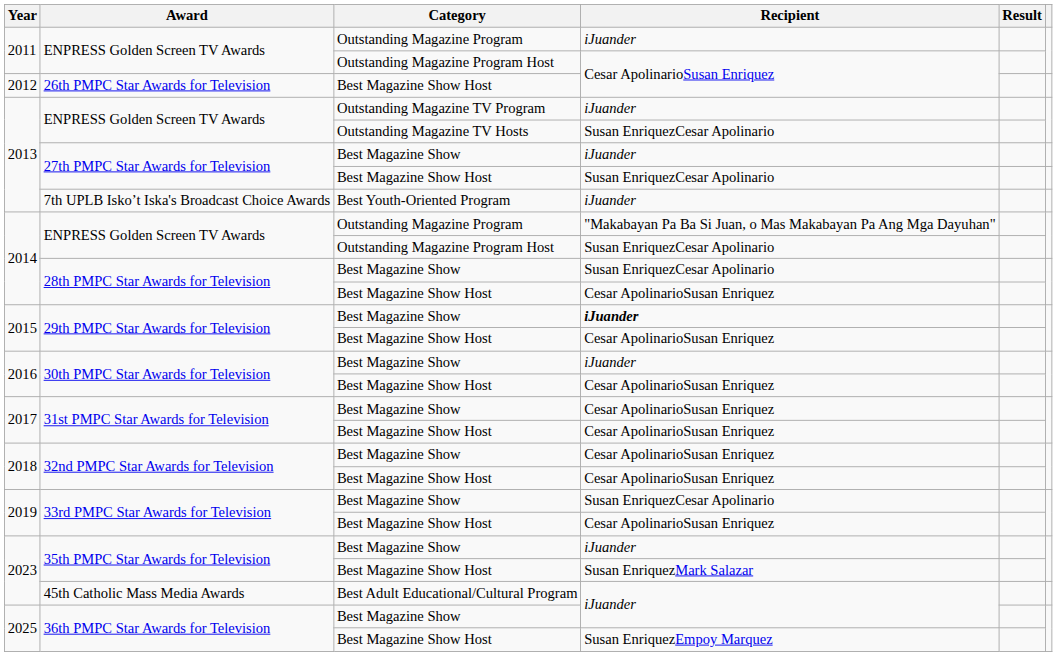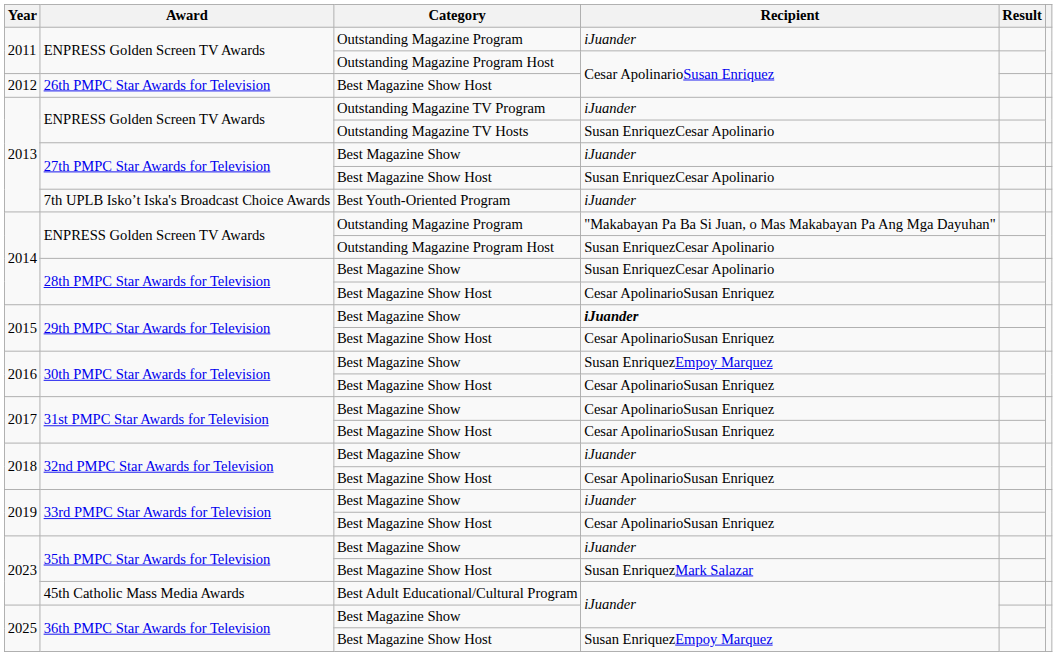 <table class=wikitable>
 <tr>
 <th>Year</th>
 <th>Award</th>
 <th>Category</th>
 <th>Recipient</th>
 <th>Result</th>
 <th></th>
 </tr>
 <tr>
 <td rowspan=2>2011</td>
 <td rowspan=2>ENPRESS Golden Screen TV Awards</td>
 <td>Outstanding Magazine Program</td>
 <td><em>iJuander</em></td>
 <td></td>
 <td rowspan=2></td>
 </tr>
 <tr>
 <td>Outstanding Magazine Program Host</td>
 <td rowspan=2>Cesar Apolinario<a href='#'>Susan Enriquez</a></td>
 <td></td>
 </tr>
 <tr>
 <td>2012</td>
 <td><a href='#'>26th PMPC Star Awards for Television</a></td>
 <td>Best Magazine Show Host</td>
 <td></td>
 <td></td>
 </tr>
 <tr>
 <td rowspan=5>2013</td>
 <td rowspan=2>ENPRESS Golden Screen TV Awards</td>
 <td>Outstanding Magazine TV Program</td>
 <td><em>iJuander</em></td>
 <td></td>
 <td rowspan=2></td>
 </tr>
 <tr>
 <td>Outstanding Magazine TV Hosts</td>
 <td>Susan EnriquezCesar Apolinario</td>
 <td></td>
 </tr>
 <tr>
 <td rowspan=2><a href='#'>27th PMPC Star Awards for Television</a></td>
 <td>Best Magazine Show</td>
 <td><em>iJuander</em></td>
 <td></td>
 <td></td>
 </tr>
 <tr>
 <td>Best Magazine Show Host</td>
 <td>Susan EnriquezCesar Apolinario</td>
 <td></td>
 <td></td>
 </tr>
 <tr>
 <td>7th UPLB Isko’t Iska's Broadcast Choice Awards</td>
 <td>Best Youth-Oriented Program</td>
 <td><em>iJuander</em></td>
 <td></td>
 <td></td>
 </tr>
 <tr>
 <td rowspan=4>2014</td>
 <td rowspan=2>ENPRESS Golden Screen TV Awards</td>
 <td>Outstanding Magazine Program</td>
 <td>"Makabayan Pa Ba Si Juan, o Mas Makabayan Pa Ang Mga Dayuhan"</td>
 <td></td>
 <td rowspan=2></td>
 </tr>
 <tr>
 <td>Outstanding Magazine Program Host</td>
 <td>Susan EnriquezCesar Apolinario</td>
 <td></td>
 </tr>
 <tr>
 <td rowspan=2><a href='#'>28th PMPC Star Awards for Television</a></td>
 <td>Best Magazine Show</td>
 <td>Susan EnriquezCesar Apolinario</td>
 <td></td>
 <td rowspan=2></td>
 </tr>
 <tr>
 <td>Best Magazine Show Host</td>
 <td>Cesar ApolinarioSusan Enriquez</td>
 <td></td>
 </tr>
 <tr>
 <td rowspan=2>2015</td>
 <td rowspan=2><a href='#'>29th PMPC Star Awards for Television</a></td>
 <td>Best Magazine Show</td>
 <td><strong><em>iJuander</em></strong></td>
 <td></td>
 <td rowspan=2></td>
 </tr>
 <tr>
 <td>Best Magazine Show Host</td>
 <td>Cesar ApolinarioSusan Enriquez</td>
 <td></td>
 </tr>
 <tr>
 <td rowspan=2>2016</td>
 <td rowspan=2><a href='#'>30th PMPC Star Awards for Television</a></td>
 <td>Best Magazine Show</td>
-<td><em>iJuander</em></td>
+<td>Susan Enriquez<a href='#'>Empoy Marquez</a></td>
 <td></td>
 <td rowspan=2></td>
 </tr>
 <tr>
 <td>Best Magazine Show Host</td>
 <td>Cesar ApolinarioSusan Enriquez</td>
 <td></td>
 </tr>
 <tr>
 <td rowspan=2>2017</td>
 <td rowspan=2><a href='#'>31st PMPC Star Awards for Television</a></td>
 <td>Best Magazine Show</td>
 <td>Cesar ApolinarioSusan Enriquez</td>
 <td></td>
 <td rowspan=2></td>
 </tr>
 <tr>
 <td>Best Magazine Show Host</td>
 <td>Cesar ApolinarioSusan Enriquez</td>
 <td></td>
 </tr>
 <tr>
 <td rowspan=2>2018</td>
 <td rowspan=2><a href='#'>32nd PMPC Star Awards for Television</a></td>
 <td>Best Magazine Show</td>
-<td>Cesar ApolinarioSusan Enriquez</td>
+<td><em>iJuander</em></td>
 <td></td>
 <td rowspan=2></td>
 </tr>
 <tr>
 <td>Best Magazine Show Host</td>
 <td>Cesar ApolinarioSusan Enriquez</td>
 <td></td>
 </tr>
 <tr>
 <td rowspan=2>2019</td>
 <td rowspan=2><a href='#'>33rd PMPC Star Awards for Television</a></td>
 <td>Best Magazine Show</td>
-<td>Susan EnriquezCesar Apolinario</td>
+<td><em>iJuander</em></td>
 <td></td>
 <td rowspan=2></td>
 </tr>
 <tr>
 <td>Best Magazine Show Host</td>
 <td>Cesar ApolinarioSusan Enriquez</td>
 <td></td>
 </tr>
 <tr>
 <td rowspan=3>2023</td>
 <td rowspan=2><a href='#'>35th PMPC Star Awards for Television</a></td>
 <td>Best Magazine Show</td>
 <td><em>iJuander</em></td>
 <td></td>
 <td rowspan=2></td>
 </tr>
 <tr>
 <td>Best Magazine Show Host</td>
 <td>Susan Enriquez<a href='#'>Mark Salazar</a></td>
 <td></td>
 </tr>
 <tr>
 <td>45th Catholic Mass Media Awards</td>
 <td>Best Adult Educational/Cultural Program</td>
 <td rowspan=2><em>iJuander</em></td>
 <td></td>
 <td></td>
 </tr>
 <tr>
 <td rowspan=2>2025</td>
 <td rowspan=2><a href='#'>36th PMPC Star Awards for Television</a></td>
 <td>Best Magazine Show</td>
 <td></td>
 <td rowspan=2></td>
 </tr>
 <tr>
 <td>Best Magazine Show Host</td>
 <td>Susan Enriquez<a href='#'>Empoy Marquez</a></td>
 <td></td>
 </tr>
 </table>
